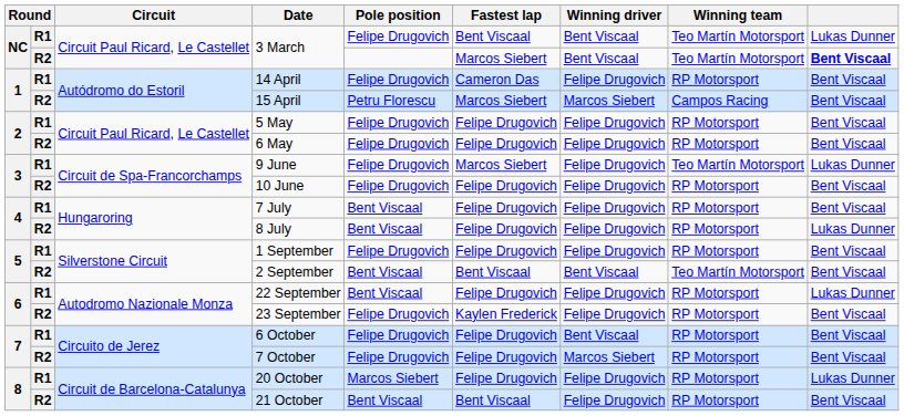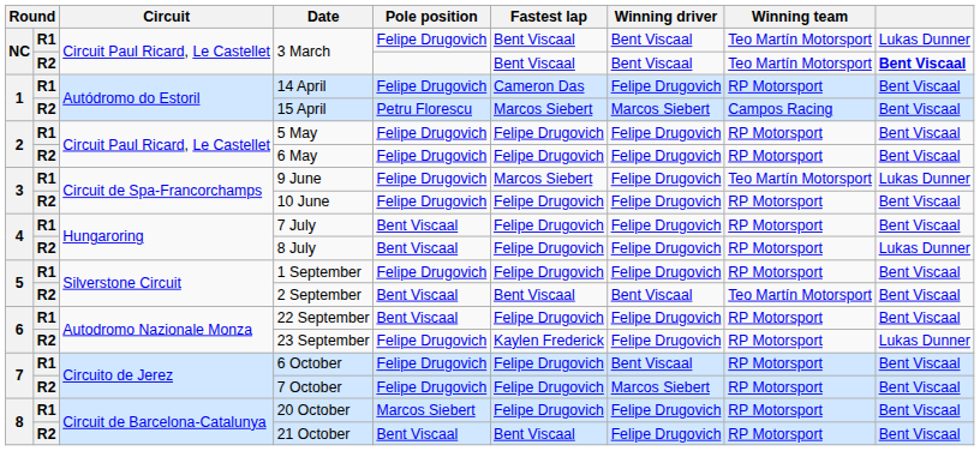 <table class="wikitable" style="font-size: 85%;">
 <tr>
 <th colspan=2>Round</th>
 <th>Circuit</th>
 <th>Date</th>
 <th>Pole position</th>
 <th>Fastest lap</th>
 <th>Winning driver</th>
 <th>Winning team</th>
 <th></th>
 </tr>
 <tr>
 <th rowspan=2>NC</th>
 <th>R1</th>
 <td rowspan=2 nowrap> <a href='#'>Circuit Paul Ricard</a>, <a href='#'>Le Castellet</a></td>
 <td rowspan=2>3 March</td>
 <td> <a href='#'>Felipe Drugovich</a></td>
 <td nowrap> <a href='#'>Bent Viscaal</a></td>
 <td nowrap> <a href='#'>Bent Viscaal</a></td>
 <td nowrap> <a href='#'>Teo Martín Motorsport</a></td>
 <td> <a href='#'>Lukas Dunner</a></td>
 </tr>
 <tr>
 <th>R2</th>
 <td></td>
-<td> <a href='#'>Marcos Siebert</a></td>
+<td nowrap> <a href='#'>Bent Viscaal</a></td>
 <td nowrap> <a href='#'>Bent Viscaal</a></td>
 <td nowrap> <a href='#'>Teo Martín Motorsport</a></td>
 <td nowrap><strong> <a href='#'>Bent Viscaal</a></strong></td>
 </tr>
 <tr style="background:#D0E7FF;">
 <th rowspan=2>1</th>
 <th>R1</th>
 <td rowspan=2> <a href='#'>Autódromo do Estoril</a></td>
 <td>14 April</td>
 <td> <a href='#'>Felipe Drugovich</a></td>
 <td> <a href='#'>Cameron Das</a></td>
 <td> <a href='#'>Felipe Drugovich</a></td>
 <td> <a href='#'>RP Motorsport</a></td>
 <td> <a href='#'>Bent Viscaal</a></td>
 </tr>
 <tr style="background:#D0E7FF;">
 <th>R2</th>
 <td>15 April</td>
 <td> <a href='#'>Petru Florescu</a></td>
 <td> <a href='#'>Marcos Siebert</a></td>
 <td> <a href='#'>Marcos Siebert</a></td>
 <td> <a href='#'>Campos Racing</a></td>
 <td> <a href='#'>Bent Viscaal</a></td>
 </tr>
 <tr>
 <th rowspan=2>2</th>
 <th>R1</th>
 <td rowspan=2 nowrap> <a href='#'>Circuit Paul Ricard</a>, <a href='#'>Le Castellet</a></td>
 <td>5 May</td>
 <td nowrap> <a href='#'>Felipe Drugovich</a></td>
 <td nowrap> <a href='#'>Felipe Drugovich</a></td>
 <td nowrap> <a href='#'>Felipe Drugovich</a></td>
 <td> <a href='#'>RP Motorsport</a></td>
 <td> <a href='#'>Bent Viscaal</a></td>
 </tr>
 <tr>
 <th>R2</th>
 <td>6 May</td>
 <td> <a href='#'>Felipe Drugovich</a></td>
 <td> <a href='#'>Felipe Drugovich</a></td>
 <td> <a href='#'>Felipe Drugovich</a></td>
 <td> <a href='#'>RP Motorsport</a></td>
 <td> <a href='#'>Bent Viscaal</a></td>
 </tr>
 <tr>
 <th rowspan=2>3</th>
 <th>R1</th>
 <td rowspan=2> <a href='#'>Circuit de Spa-Francorchamps</a></td>
 <td>9 June</td>
 <td> <a href='#'>Felipe Drugovich</a></td>
 <td> <a href='#'>Marcos Siebert</a></td>
 <td> <a href='#'>Felipe Drugovich</a></td>
 <td nowrap> <a href='#'>Teo Martín Motorsport</a></td>
 <td> <a href='#'>Lukas Dunner</a></td>
 </tr>
 <tr>
 <th>R2</th>
 <td>10 June</td>
 <td> <a href='#'>Felipe Drugovich</a></td>
 <td> <a href='#'>Felipe Drugovich</a></td>
 <td> <a href='#'>Felipe Drugovich</a></td>
 <td> <a href='#'>RP Motorsport</a></td>
 <td> <a href='#'>Bent Viscaal</a></td>
 </tr>
 <tr>
 <th rowspan=2>4</th>
 <th>R1</th>
 <td rowspan=2> <a href='#'>Hungaroring</a></td>
 <td>7 July</td>
 <td nowrap> <a href='#'>Bent Viscaal</a></td>
 <td> <a href='#'>Felipe Drugovich</a></td>
 <td> <a href='#'>Felipe Drugovich</a></td>
 <td> <a href='#'>RP Motorsport</a></td>
 <td> <a href='#'>Bent Viscaal</a></td>
 </tr>
 <tr>
 <th>R2</th>
 <td>8 July</td>
 <td> <a href='#'>Bent Viscaal</a></td>
 <td> <a href='#'>Felipe Drugovich</a></td>
 <td> <a href='#'>Felipe Drugovich</a></td>
 <td> <a href='#'>RP Motorsport</a></td>
 <td nowrap> <a href='#'>Lukas Dunner</a></td>
 </tr>
 <tr>
 <th rowspan=2>5</th>
 <th>R1</th>
 <td rowspan=2> <a href='#'>Silverstone Circuit</a></td>
 <td>1 September</td>
 <td> <a href='#'>Felipe Drugovich</a></td>
 <td> <a href='#'>Felipe Drugovich</a></td>
 <td> <a href='#'>Felipe Drugovich</a></td>
 <td> <a href='#'>RP Motorsport</a></td>
 <td> <a href='#'>Bent Viscaal</a></td>
 </tr>
 <tr>
 <th>R2</th>
 <td>2 September</td>
 <td> <a href='#'>Bent Viscaal</a></td>
 <td> <a href='#'>Bent Viscaal</a></td>
 <td> <a href='#'>Bent Viscaal</a></td>
 <td nowrap> <a href='#'>Teo Martín Motorsport</a></td>
 <td nowrap> <a href='#'>Bent Viscaal</a></td>
 </tr>
 <tr>
 <th rowspan=2>6</th>
 <th>R1</th>
 <td rowspan=2> <a href='#'>Autodromo Nazionale Monza</a></td>
 <td nowrap>22 September</td>
 <td> <a href='#'>Bent Viscaal</a></td>
 <td> <a href='#'>Felipe Drugovich</a></td>
 <td> <a href='#'>Felipe Drugovich</a></td>
 <td> <a href='#'>RP Motorsport</a></td>
-<td nowrap> <a href='#'>Lukas Dunner</a></td>
+<td> <a href='#'>Bent Viscaal</a></td>
 </tr>
 <tr>
 <th>R2</th>
 <td>23 September</td>
 <td> <a href='#'>Felipe Drugovich</a></td>
 <td nowrap> <a href='#'>Kaylen Frederick</a></td>
 <td> <a href='#'>Felipe Drugovich</a></td>
 <td> <a href='#'>RP Motorsport</a></td>
-<td> <a href='#'>Bent Viscaal</a></td>
+<td nowrap> <a href='#'>Lukas Dunner</a></td>
 </tr>
 <tr style="background:#D0E7FF;">
 <th rowspan=2>7</th>
 <th>R1</th>
 <td rowspan=2> <a href='#'>Circuito de Jerez</a></td>
 <td>6 October</td>
 <td nowrap> <a href='#'>Felipe Drugovich</a></td>
 <td> <a href='#'>Felipe Drugovich</a></td>
 <td nowrap> <a href='#'>Bent Viscaal</a></td>
 <td> <a href='#'>RP Motorsport</a></td>
 <td> <a href='#'>Bent Viscaal</a></td>
 </tr>
 <tr style="background:#D0E7FF;">
 <th>R2</th>
 <td>7 October</td>
 <td> <a href='#'>Felipe Drugovich</a></td>
 <td> <a href='#'>Felipe Drugovich</a></td>
 <td> <a href='#'>Marcos Siebert</a></td>
 <td> <a href='#'>RP Motorsport</a></td>
 <td> <a href='#'>Bent Viscaal</a></td>
 </tr>
 <tr style="background:#D0E7FF;">
 <th rowspan=2>8</th>
 <th>R1</th>
 <td rowspan=2> <a href='#'>Circuit de Barcelona-Catalunya</a></td>
 <td>20 October</td>
 <td> <a href='#'>Marcos Siebert</a></td>
 <td> <a href='#'>Felipe Drugovich</a></td>
 <td> <a href='#'>Felipe Drugovich</a></td>
 <td> <a href='#'>RP Motorsport</a></td>
-<td> <a href='#'>Lukas Dunner</a></td>
+<td> <a href='#'>Bent Viscaal</a></td>
 </tr>
 <tr style="background:#D0E7FF;">
 <th>R2</th>
 <td>21 October</td>
 <td> <a href='#'>Bent Viscaal</a></td>
 <td> <a href='#'>Bent Viscaal</a></td>
 <td> <a href='#'>Felipe Drugovich</a></td>
 <td> <a href='#'>RP Motorsport</a></td>
 <td> <a href='#'>Bent Viscaal</a></td>
 </tr>
 </table>
